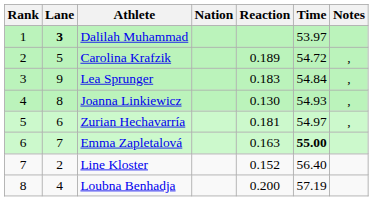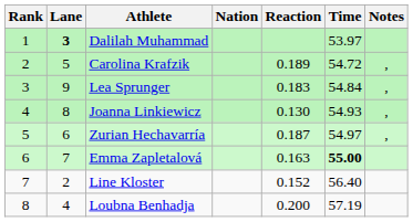 <table class="wikitable sortable" style="text-align:center">
 <tr>
 <th>Rank</th>
 <th>Lane</th>
 <th>Athlete</th>
 <th>Nation</th>
 <th>Reaction</th>
 <th>Time</th>
 <th>Notes</th>
 </tr>
 <tr bgcolor="#bbf3bb">
 <td>1</td>
 <td><strong>3</strong></td>
 <td align="left"><a href='#'>Dalilah Muhammad</a></td>
 <td align="left"></td>
 <td></td>
 <td>53.97</td>
 <td></td>
 </tr>
 <tr bgcolor="#bbf3bb">
 <td>2</td>
 <td>5</td>
 <td align="left"><a href='#'>Carolina Krafzik</a></td>
 <td align="left"></td>
 <td>0.189</td>
 <td>54.72</td>
 <td>, </td>
 </tr>
 <tr bgcolor="#bbf3bb">
 <td>3</td>
 <td>9</td>
 <td align="left"><a href='#'>Lea Sprunger</a></td>
 <td align="left"></td>
 <td>0.183</td>
 <td>54.84</td>
 <td>, </td>
 </tr>
 <tr bgcolor="#bbf3bb">
 <td>4</td>
 <td>8</td>
 <td align="left"><a href='#'>Joanna Linkiewicz</a></td>
 <td align="left"></td>
 <td>0.130</td>
 <td>54.93</td>
 <td>, </td>
 </tr>
 <tr bgcolor="ccf9cc">
 <td>5</td>
 <td>6</td>
 <td align="left"><a href='#'>Zurian Hechavarría</a></td>
 <td align="left"></td>
-<td>0.181</td>
+<td>0.187</td>
 <td>54.97</td>
 <td>, </td>
 </tr>
 <tr bgcolor="ccf9cc">
 <td>6</td>
 <td>7</td>
 <td align="left"><a href='#'>Emma Zapletalová</a></td>
 <td align="left"></td>
 <td>0.163</td>
 <td><strong>55.00</strong></td>
 <td></td>
 </tr>
 <tr>
 <td>7</td>
 <td>2</td>
 <td align="left"><a href='#'>Line Kloster</a></td>
 <td align="left"></td>
 <td>0.152</td>
 <td>56.40</td>
 <td></td>
 </tr>
 <tr>
 <td>8</td>
 <td>4</td>
 <td align="left"><a href='#'>Loubna Benhadja</a></td>
 <td align="left"></td>
 <td>0.200</td>
 <td>57.19</td>
 <td></td>
 </tr>
 </table>
